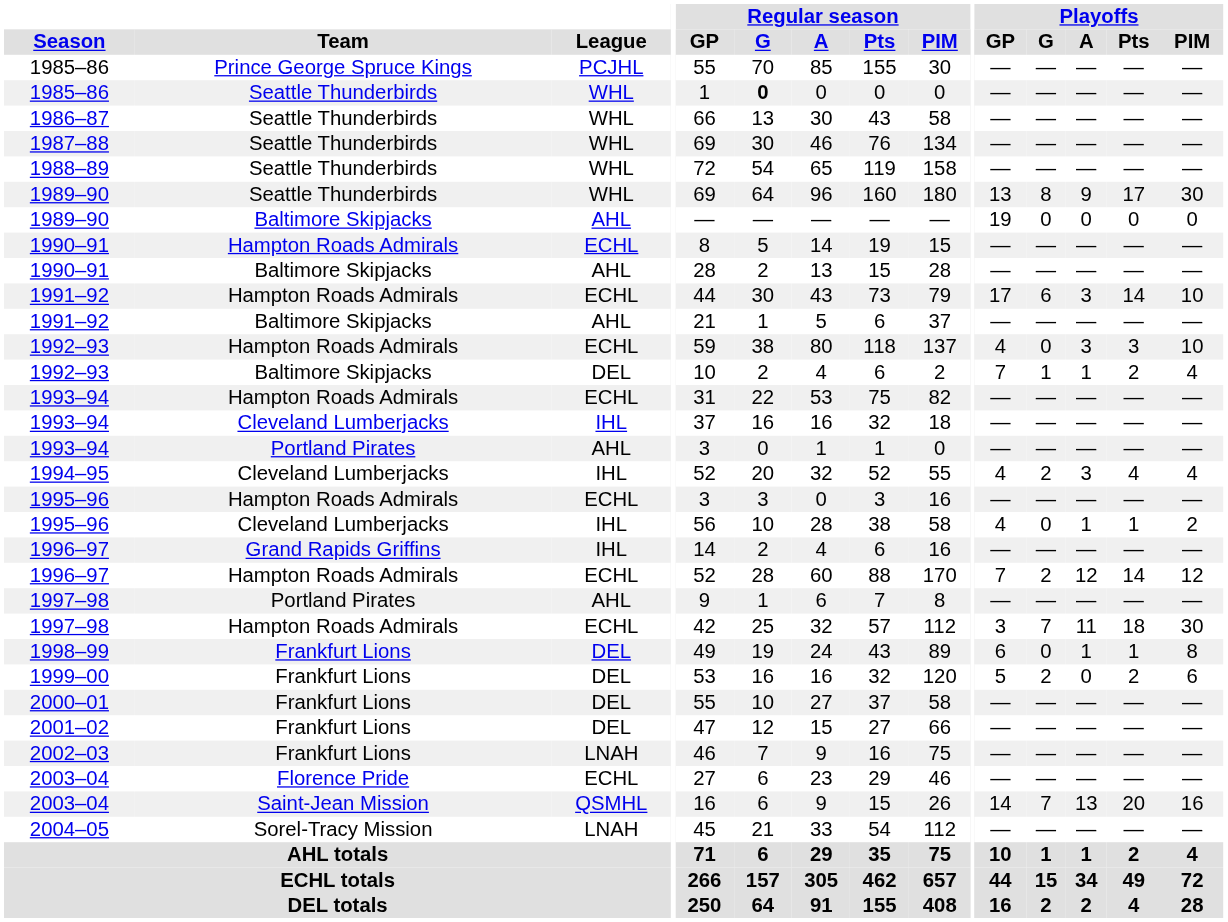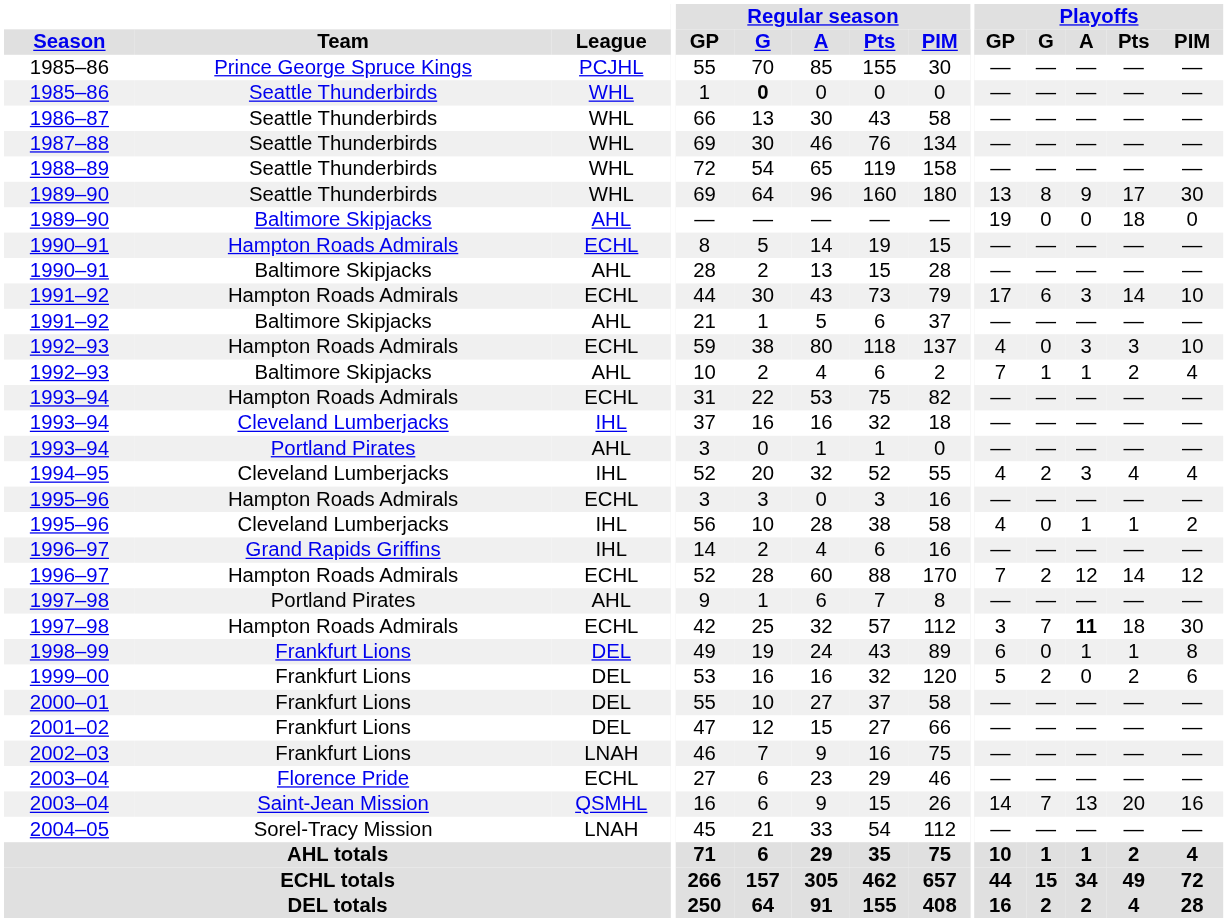 <table border="0" cellpadding="1" cellspacing="0" style="text-align:center; width:60em">
 <tr bgcolor="#e0e0e0">
 <th colspan="3" bgcolor="#ffffff"></th>
 <th rowspan="99" bgcolor="#ffffff"></th>
 <th colspan="5"><a href='#'>Regular season</a></th>
 <th rowspan="99" bgcolor="#ffffff"></th>
 <th colspan="5"><a href='#'>Playoffs</a></th>
 </tr>
 <tr bgcolor="#e0e0e0">
 <th><a href='#'>Season</a></th>
 <th>Team</th>
 <th>League</th>
 <th>GP</th>
 <th><a href='#'>G</a></th>
 <th><a href='#'>A</a></th>
 <th><a href='#'>Pts</a></th>
 <th><a href='#'>PIM</a></th>
 <th>GP</th>
 <th>G</th>
 <th>A</th>
 <th>Pts</th>
 <th>PIM</th>
 </tr>
 <tr>
 <td>1985–86</td>
 <td><a href='#'>Prince George Spruce Kings</a></td>
 <td><a href='#'>PCJHL</a></td>
 <td>55</td>
 <td>70</td>
 <td>85</td>
 <td>155</td>
 <td>30</td>
 <td>—</td>
 <td>—</td>
 <td>—</td>
 <td>—</td>
 <td>—</td>
 </tr>
 <tr bgcolor="#f0f0f0">
 <td><a href='#'>1985–86</a></td>
 <td><a href='#'>Seattle Thunderbirds</a></td>
 <td><a href='#'>WHL</a></td>
 <td>1</td>
 <td><strong>0</strong></td>
 <td>0</td>
 <td>0</td>
 <td>0</td>
 <td>—</td>
 <td>—</td>
 <td>—</td>
 <td>—</td>
 <td>—</td>
 </tr>
 <tr>
 <td><a href='#'>1986–87</a></td>
 <td>Seattle Thunderbirds</td>
 <td>WHL</td>
 <td>66</td>
 <td>13</td>
 <td>30</td>
 <td>43</td>
 <td>58</td>
 <td>—</td>
 <td>—</td>
 <td>—</td>
 <td>—</td>
 <td>—</td>
 </tr>
 <tr bgcolor="#f0f0f0">
 <td><a href='#'>1987–88</a></td>
 <td>Seattle Thunderbirds</td>
 <td>WHL</td>
 <td>69</td>
 <td>30</td>
 <td>46</td>
 <td>76</td>
 <td>134</td>
 <td>—</td>
 <td>—</td>
 <td>—</td>
 <td>—</td>
 <td>—</td>
 </tr>
 <tr>
 <td><a href='#'>1988–89</a></td>
 <td>Seattle Thunderbirds</td>
 <td>WHL</td>
 <td>72</td>
 <td>54</td>
 <td>65</td>
 <td>119</td>
 <td>158</td>
 <td>—</td>
 <td>—</td>
 <td>—</td>
 <td>—</td>
 <td>—</td>
 </tr>
 <tr bgcolor="#f0f0f0">
 <td><a href='#'>1989–90</a></td>
 <td>Seattle Thunderbirds</td>
 <td>WHL</td>
 <td>69</td>
 <td>64</td>
 <td>96</td>
 <td>160</td>
 <td>180</td>
 <td>13</td>
 <td>8</td>
 <td>9</td>
 <td>17</td>
 <td>30</td>
 </tr>
 <tr>
 <td><a href='#'>1989–90</a></td>
 <td><a href='#'>Baltimore Skipjacks</a></td>
 <td><a href='#'>AHL</a></td>
 <td>—</td>
 <td>—</td>
 <td>—</td>
 <td>—</td>
 <td>—</td>
 <td>19</td>
 <td>0</td>
 <td>0</td>
-<td>0</td>
+<td>18</td>
 <td>0</td>
 </tr>
 <tr bgcolor="#f0f0f0">
 <td><a href='#'>1990–91</a></td>
 <td><a href='#'>Hampton Roads Admirals</a></td>
 <td><a href='#'>ECHL</a></td>
 <td>8</td>
 <td>5</td>
 <td>14</td>
 <td>19</td>
 <td>15</td>
 <td>—</td>
 <td>—</td>
 <td>—</td>
 <td>—</td>
 <td>—</td>
 </tr>
 <tr>
 <td><a href='#'>1990–91</a></td>
 <td>Baltimore Skipjacks</td>
 <td>AHL</td>
 <td>28</td>
 <td>2</td>
 <td>13</td>
 <td>15</td>
 <td>28</td>
 <td>—</td>
 <td>—</td>
 <td>—</td>
 <td>—</td>
 <td>—</td>
 </tr>
 <tr bgcolor="#f0f0f0">
 <td><a href='#'>1991–92</a></td>
 <td>Hampton Roads Admirals</td>
 <td>ECHL</td>
 <td>44</td>
 <td>30</td>
 <td>43</td>
 <td>73</td>
 <td>79</td>
 <td>17</td>
 <td>6</td>
 <td>3</td>
 <td>14</td>
 <td>10</td>
 </tr>
 <tr>
 <td><a href='#'>1991–92</a></td>
 <td>Baltimore Skipjacks</td>
 <td>AHL</td>
 <td>21</td>
 <td>1</td>
 <td>5</td>
 <td>6</td>
 <td>37</td>
 <td>—</td>
 <td>—</td>
 <td>—</td>
 <td>—</td>
 <td>—</td>
 </tr>
 <tr bgcolor="#f0f0f0">
 <td><a href='#'>1992–93</a></td>
 <td>Hampton Roads Admirals</td>
 <td>ECHL</td>
 <td>59</td>
 <td>38</td>
 <td>80</td>
 <td>118</td>
 <td>137</td>
 <td>4</td>
 <td>0</td>
 <td>3</td>
 <td>3</td>
 <td>10</td>
 </tr>
 <tr>
 <td><a href='#'>1992–93</a></td>
 <td>Baltimore Skipjacks</td>
-<td>DEL</td>
+<td>AHL</td>
 <td>10</td>
 <td>2</td>
 <td>4</td>
 <td>6</td>
 <td>2</td>
 <td>7</td>
 <td>1</td>
 <td>1</td>
 <td>2</td>
 <td>4</td>
 </tr>
 <tr bgcolor="#f0f0f0">
 <td><a href='#'>1993–94</a></td>
 <td>Hampton Roads Admirals</td>
 <td>ECHL</td>
 <td>31</td>
 <td>22</td>
 <td>53</td>
 <td>75</td>
 <td>82</td>
 <td>—</td>
 <td>—</td>
 <td>—</td>
 <td>—</td>
 <td>—</td>
 </tr>
 <tr>
 <td><a href='#'>1993–94</a></td>
 <td><a href='#'>Cleveland Lumberjacks</a></td>
 <td><a href='#'>IHL</a></td>
 <td>37</td>
 <td>16</td>
 <td>16</td>
 <td>32</td>
 <td>18</td>
 <td>—</td>
 <td>—</td>
 <td>—</td>
 <td>—</td>
 <td>—</td>
 </tr>
 <tr bgcolor="#f0f0f0">
 <td><a href='#'>1993–94</a></td>
 <td><a href='#'>Portland Pirates</a></td>
 <td>AHL</td>
 <td>3</td>
 <td>0</td>
 <td>1</td>
 <td>1</td>
 <td>0</td>
 <td>—</td>
 <td>—</td>
 <td>—</td>
 <td>—</td>
 <td>—</td>
 </tr>
 <tr>
 <td><a href='#'>1994–95</a></td>
 <td>Cleveland Lumberjacks</td>
 <td>IHL</td>
 <td>52</td>
 <td>20</td>
 <td>32</td>
 <td>52</td>
 <td>55</td>
 <td>4</td>
 <td>2</td>
 <td>3</td>
 <td>4</td>
 <td>4</td>
 </tr>
 <tr bgcolor="#f0f0f0">
 <td><a href='#'>1995–96</a></td>
 <td>Hampton Roads Admirals</td>
 <td>ECHL</td>
 <td>3</td>
 <td>3</td>
 <td>0</td>
 <td>3</td>
 <td>16</td>
 <td>—</td>
 <td>—</td>
 <td>—</td>
 <td>—</td>
 <td>—</td>
 </tr>
 <tr>
 <td><a href='#'>1995–96</a></td>
 <td>Cleveland Lumberjacks</td>
 <td>IHL</td>
 <td>56</td>
 <td>10</td>
 <td>28</td>
 <td>38</td>
 <td>58</td>
 <td>4</td>
 <td>0</td>
 <td>1</td>
 <td>1</td>
 <td>2</td>
 </tr>
 <tr bgcolor="#f0f0f0">
 <td><a href='#'>1996–97</a></td>
 <td><a href='#'>Grand Rapids Griffins</a></td>
 <td>IHL</td>
 <td>14</td>
 <td>2</td>
 <td>4</td>
 <td>6</td>
 <td>16</td>
 <td>—</td>
 <td>—</td>
 <td>—</td>
 <td>—</td>
 <td>—</td>
 </tr>
 <tr>
 <td><a href='#'>1996–97</a></td>
 <td>Hampton Roads Admirals</td>
 <td>ECHL</td>
 <td>52</td>
 <td>28</td>
 <td>60</td>
 <td>88</td>
 <td>170</td>
 <td>7</td>
 <td>2</td>
 <td>12</td>
 <td>14</td>
 <td>12</td>
 </tr>
 <tr bgcolor="#f0f0f0">
 <td><a href='#'>1997–98</a></td>
 <td>Portland Pirates</td>
 <td>AHL</td>
 <td>9</td>
 <td>1</td>
 <td>6</td>
 <td>7</td>
 <td>8</td>
 <td>—</td>
 <td>—</td>
 <td>—</td>
 <td>—</td>
 <td>—</td>
 </tr>
 <tr>
 <td><a href='#'>1997–98</a></td>
 <td>Hampton Roads Admirals</td>
 <td>ECHL</td>
 <td>42</td>
 <td>25</td>
 <td>32</td>
 <td>57</td>
 <td>112</td>
 <td>3</td>
 <td>7</td>
-<td>11</td>
+<td><strong>11</strong></td>
 <td>18</td>
 <td>30</td>
 </tr>
 <tr bgcolor="#f0f0f0">
 <td><a href='#'>1998–99</a></td>
 <td><a href='#'>Frankfurt Lions</a></td>
 <td><a href='#'>DEL</a></td>
 <td>49</td>
 <td>19</td>
 <td>24</td>
 <td>43</td>
 <td>89</td>
 <td>6</td>
 <td>0</td>
 <td>1</td>
 <td>1</td>
 <td>8</td>
 </tr>
 <tr>
 <td><a href='#'>1999–00</a></td>
 <td>Frankfurt Lions</td>
 <td>DEL</td>
 <td>53</td>
 <td>16</td>
 <td>16</td>
 <td>32</td>
 <td>120</td>
 <td>5</td>
 <td>2</td>
 <td>0</td>
 <td>2</td>
 <td>6</td>
 </tr>
 <tr bgcolor="#f0f0f0">
 <td><a href='#'>2000–01</a></td>
 <td>Frankfurt Lions</td>
 <td>DEL</td>
 <td>55</td>
 <td>10</td>
 <td>27</td>
 <td>37</td>
 <td>58</td>
 <td>—</td>
 <td>—</td>
 <td>—</td>
 <td>—</td>
 <td>—</td>
 </tr>
 <tr>
 <td><a href='#'>2001–02</a></td>
 <td>Frankfurt Lions</td>
 <td>DEL</td>
 <td>47</td>
 <td>12</td>
 <td>15</td>
 <td>27</td>
 <td>66</td>
 <td>—</td>
 <td>—</td>
 <td>—</td>
 <td>—</td>
 <td>—</td>
 </tr>
 <tr bgcolor="#f0f0f0">
 <td><a href='#'>2002–03</a></td>
 <td>Frankfurt Lions</td>
 <td>LNAH</td>
 <td>46</td>
 <td>7</td>
 <td>9</td>
 <td>16</td>
 <td>75</td>
 <td>—</td>
 <td>—</td>
 <td>—</td>
 <td>—</td>
 <td>—</td>
 </tr>
 <tr>
 <td><a href='#'>2003–04</a></td>
 <td><a href='#'>Florence Pride</a></td>
 <td>ECHL</td>
 <td>27</td>
 <td>6</td>
 <td>23</td>
 <td>29</td>
 <td>46</td>
 <td>—</td>
 <td>—</td>
 <td>—</td>
 <td>—</td>
 <td>—</td>
 </tr>
 <tr bgcolor="#f0f0f0">
 <td><a href='#'>2003–04</a></td>
 <td><a href='#'>Saint-Jean Mission</a></td>
 <td><a href='#'>QSMHL</a></td>
 <td>16</td>
 <td>6</td>
 <td>9</td>
 <td>15</td>
 <td>26</td>
 <td>14</td>
 <td>7</td>
 <td>13</td>
 <td>20</td>
 <td>16</td>
 </tr>
 <tr>
 <td><a href='#'>2004–05</a></td>
 <td>Sorel-Tracy Mission</td>
 <td>LNAH</td>
 <td>45</td>
 <td>21</td>
 <td>33</td>
 <td>54</td>
 <td>112</td>
 <td>—</td>
 <td>—</td>
 <td>—</td>
 <td>—</td>
 <td>—</td>
 </tr>
 <tr>
 </tr>
 <tr ALIGN="center" bgcolor="#e0e0e0">
 <th colspan="3">AHL totals</th>
 <th ALIGN="center">71</th>
 <th ALIGN="center">6</th>
 <th ALIGN="center">29</th>
 <th ALIGN="center">35</th>
 <th ALIGN="center">75</th>
 <th ALIGN="center">10</th>
 <th ALIGN="center">1</th>
 <th ALIGN="center">1</th>
 <th ALIGN="center">2</th>
 <th ALIGN="center">4</th>
 </tr>
 <tr>
 </tr>
 <tr ALIGN="center" bgcolor="#e0e0e0">
 <th colspan="3">ECHL totals</th>
 <th ALIGN="center">266</th>
 <th ALIGN="center">157</th>
 <th ALIGN="center">305</th>
 <th ALIGN="center">462</th>
 <th ALIGN="center">657</th>
 <th ALIGN="center">44</th>
 <th ALIGN="center">15</th>
 <th ALIGN="center">34</th>
 <th ALIGN="center">49</th>
 <th ALIGN="center">72</th>
 </tr>
 <tr>
 </tr>
 <tr ALIGN="center" bgcolor="#e0e0e0">
 <th colspan="3">DEL totals</th>
 <th ALIGN="center">250</th>
 <th ALIGN="center">64</th>
 <th ALIGN="center">91</th>
 <th ALIGN="center">155</th>
 <th ALIGN="center">408</th>
 <th ALIGN="center">16</th>
 <th ALIGN="center">2</th>
 <th ALIGN="center">2</th>
 <th ALIGN="center">4</th>
 <th ALIGN="center">28</th>
 </tr>
 </table>
